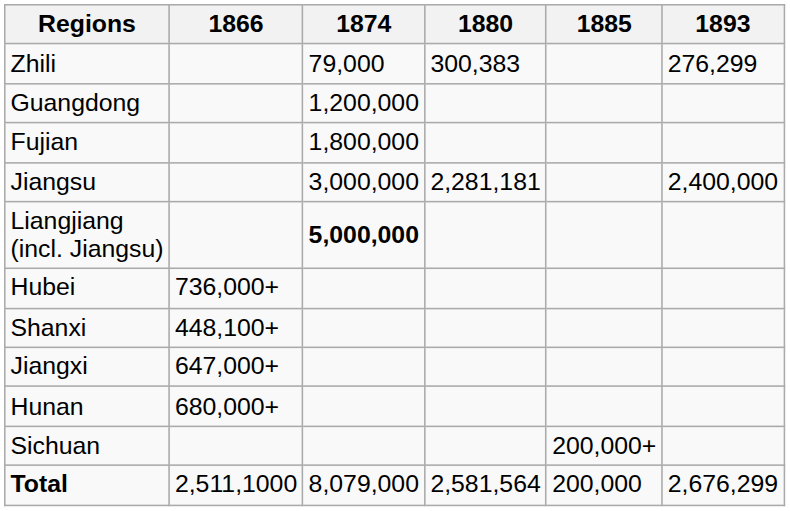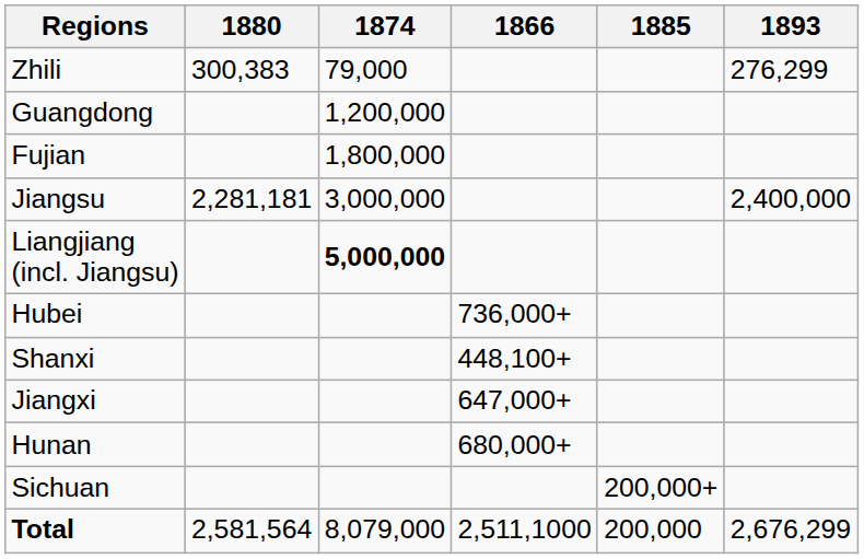 <table class="wikitable">
 <tr>
 <th>Regions</th>
+<th>1880</th>
+<th>1874</th>
 <th>1866</th>
-<th>1874</th>
-<th>1880</th>
 <th>1885</th>
 <th>1893</th>
 </tr>
 <tr>
 <td>Zhili</td>
+<td>300,383</td>
+<td>79,000</td>
 <td></td>
-<td>79,000</td>
-<td>300,383</td>
 <td></td>
 <td>276,299</td>
 </tr>
 <tr>
 <td>Guangdong</td>
 <td></td>
 <td>1,200,000</td>
 <td></td>
 <td></td>
 <td></td>
 </tr>
 <tr>
 <td>Fujian</td>
 <td></td>
 <td>1,800,000</td>
 <td></td>
 <td></td>
 <td></td>
 </tr>
 <tr>
 <td>Jiangsu</td>
+<td>2,281,181</td>
+<td>3,000,000</td>
 <td></td>
-<td>3,000,000</td>
-<td>2,281,181</td>
 <td></td>
 <td>2,400,000</td>
 </tr>
 <tr>
 <td>Liangjiang<br>(incl. Jiangsu)</td>
 <td></td>
 <td><strong>5,000,000</strong></td>
 <td></td>
 <td></td>
 <td></td>
 </tr>
 <tr>
 <td>Hubei</td>
-<td>736,000+</td>
 <td></td>
 <td></td>
+<td>736,000+</td>
 <td></td>
 <td></td>
 </tr>
 <tr>
 <td>Shanxi</td>
-<td>448,100+</td>
 <td></td>
 <td></td>
+<td>448,100+</td>
 <td></td>
 <td></td>
 </tr>
 <tr>
 <td>Jiangxi</td>
-<td>647,000+</td>
 <td></td>
 <td></td>
+<td>647,000+</td>
 <td></td>
 <td></td>
 </tr>
 <tr>
 <td>Hunan</td>
-<td>680,000+</td>
 <td></td>
 <td></td>
+<td>680,000+</td>
 <td></td>
 <td></td>
 </tr>
 <tr>
 <td>Sichuan</td>
 <td></td>
 <td></td>
 <td></td>
 <td>200,000+</td>
 <td></td>
 </tr>
 <tr>
 <td><strong>Total</strong></td>
+<td>2,581,564</td>
+<td>8,079,000</td>
 <td>2,511,1000</td>
-<td>8,079,000</td>
-<td>2,581,564</td>
 <td>200,000</td>
 <td>2,676,299</td>
 </tr>
 </table>
